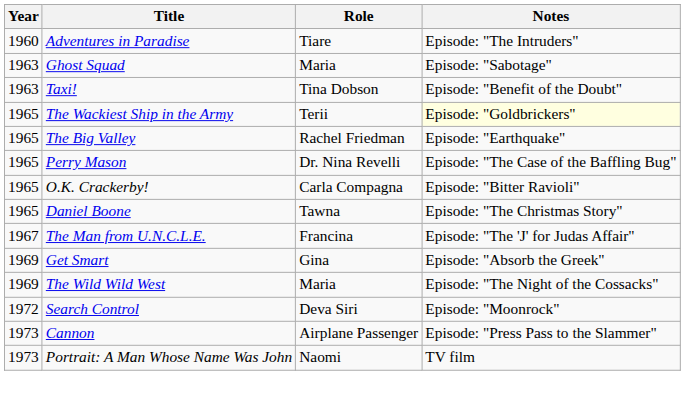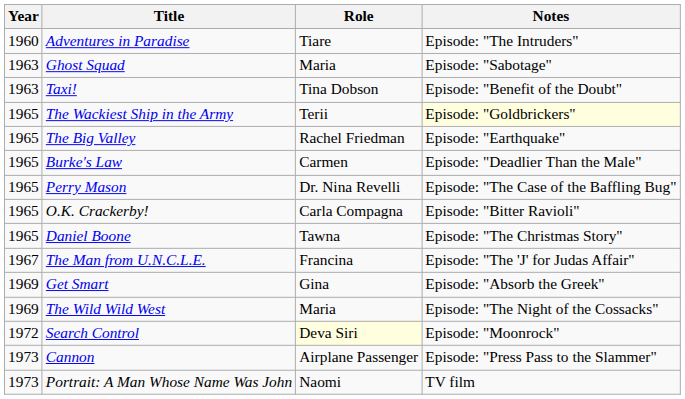 <table class="wikitable sortable">
 <tr>
 <th>Year</th>
 <th>Title</th>
 <th>Role</th>
 <th>Notes</th>
 </tr>
 <tr>
 <td>1960</td>
 <td><em><a href='#'>Adventures in Paradise</a></em></td>
 <td>Tiare</td>
 <td>Episode: "The Intruders"</td>
 </tr>
 <tr>
 <td>1963</td>
 <td><em><a href='#'>Ghost Squad</a></em></td>
 <td>Maria</td>
 <td>Episode: "Sabotage"</td>
 </tr>
 <tr>
 <td>1963</td>
 <td><em><a href='#'>Taxi!</a></em></td>
 <td>Tina Dobson</td>
 <td>Episode: "Benefit of the Doubt"</td>
 </tr>
 <tr>
 <td>1965</td>
 <td><em><a href='#'>The Wackiest Ship in the Army</a></em></td>
 <td>Terii</td>
 <td style="background: lightyellow;">Episode: "Goldbrickers"</td>
 </tr>
 <tr>
 <td>1965</td>
 <td><em><a href='#'>The Big Valley</a></em></td>
 <td>Rachel Friedman</td>
 <td>Episode: "Earthquake"</td>
+</tr>
+<tr>
+<td>1965</td>
+<td><em><a href='#'>Burke's Law</a></em></td>
+<td>Carmen</td>
+<td>Episode: "Deadlier Than the Male"</td>
 </tr>
 <tr>
 <td>1965</td>
 <td><em><a href='#'>Perry Mason</a></em></td>
 <td>Dr. Nina Revelli</td>
 <td>Episode: "The Case of the Baffling Bug"</td>
 </tr>
 <tr>
 <td>1965</td>
 <td><em>O.K. Crackerby!</em></td>
 <td>Carla Compagna</td>
 <td>Episode: "Bitter Ravioli"</td>
 </tr>
 <tr>
 <td>1965</td>
 <td><em><a href='#'>Daniel Boone</a></em></td>
 <td>Tawna</td>
 <td>Episode: "The Christmas Story"</td>
 </tr>
 <tr>
 <td>1967</td>
 <td><em><a href='#'>The Man from U.N.C.L.E.</a></em></td>
 <td>Francina</td>
 <td>Episode: "The 'J' for Judas Affair"</td>
 </tr>
 <tr>
 <td>1969</td>
 <td><em><a href='#'>Get Smart</a></em></td>
 <td>Gina</td>
 <td>Episode: "Absorb the Greek"</td>
 </tr>
 <tr>
 <td>1969</td>
 <td><em><a href='#'>The Wild Wild West</a></em></td>
 <td>Maria</td>
 <td>Episode: "The Night of the Cossacks"</td>
 </tr>
 <tr>
 <td>1972</td>
 <td><em><a href='#'>Search Control</a></em></td>
-<td>Deva Siri</td>
+<td style="background: lightyellow;">Deva Siri</td>
 <td>Episode: "Moonrock"</td>
 </tr>
 <tr>
 <td>1973</td>
 <td><em><a href='#'>Cannon</a></em></td>
 <td>Airplane Passenger</td>
 <td>Episode: "Press Pass to the Slammer"</td>
 </tr>
 <tr>
 <td>1973</td>
 <td><em>Portrait: A Man Whose Name Was John</em></td>
 <td>Naomi</td>
 <td>TV film</td>
 </tr>
 </table>
